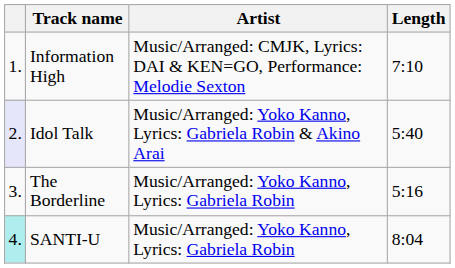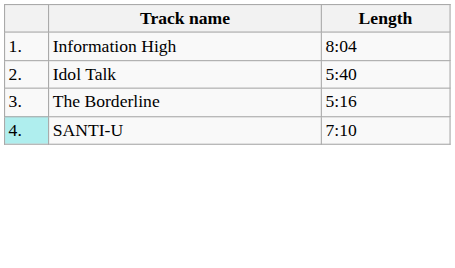 <table class="wikitable" style="width:65%;">
 <tr>
 <th></th>
 <th>Track name</th>
-<th>Artist</th>
 <th>Length</th>
 </tr>
 <tr>
 <td>1.</td>
 <td>Information High</td>
-<td>Music/Arranged: CMJK, Lyrics: DAI & KEN=GO, Performance: <a href='#'>Melodie Sexton</a></td>
-<td>7:10</td>
+<td>8:04</td>
 </tr>
 <tr>
-<td style="background: lavender;">2.</td>
+<td>2.</td>
 <td>Idol Talk</td>
-<td>Music/Arranged: <a href='#'>Yoko Kanno</a>, Lyrics: <a href='#'>Gabriela Robin</a> & <a href='#'>Akino Arai</a></td>
 <td>5:40</td>
 </tr>
 <tr>
 <td>3.</td>
 <td>The Borderline</td>
-<td>Music/Arranged: <a href='#'>Yoko Kanno</a>, Lyrics: <a href='#'>Gabriela Robin</a></td>
 <td>5:16</td>
 </tr>
 <tr>
 <td style="background: paleturquoise;">4.</td>
 <td>SANTI-U</td>
-<td>Music/Arranged: <a href='#'>Yoko Kanno</a>, Lyrics: <a href='#'>Gabriela Robin</a></td>
-<td>8:04</td>
+<td>7:10</td>
 </tr>
 </table>
